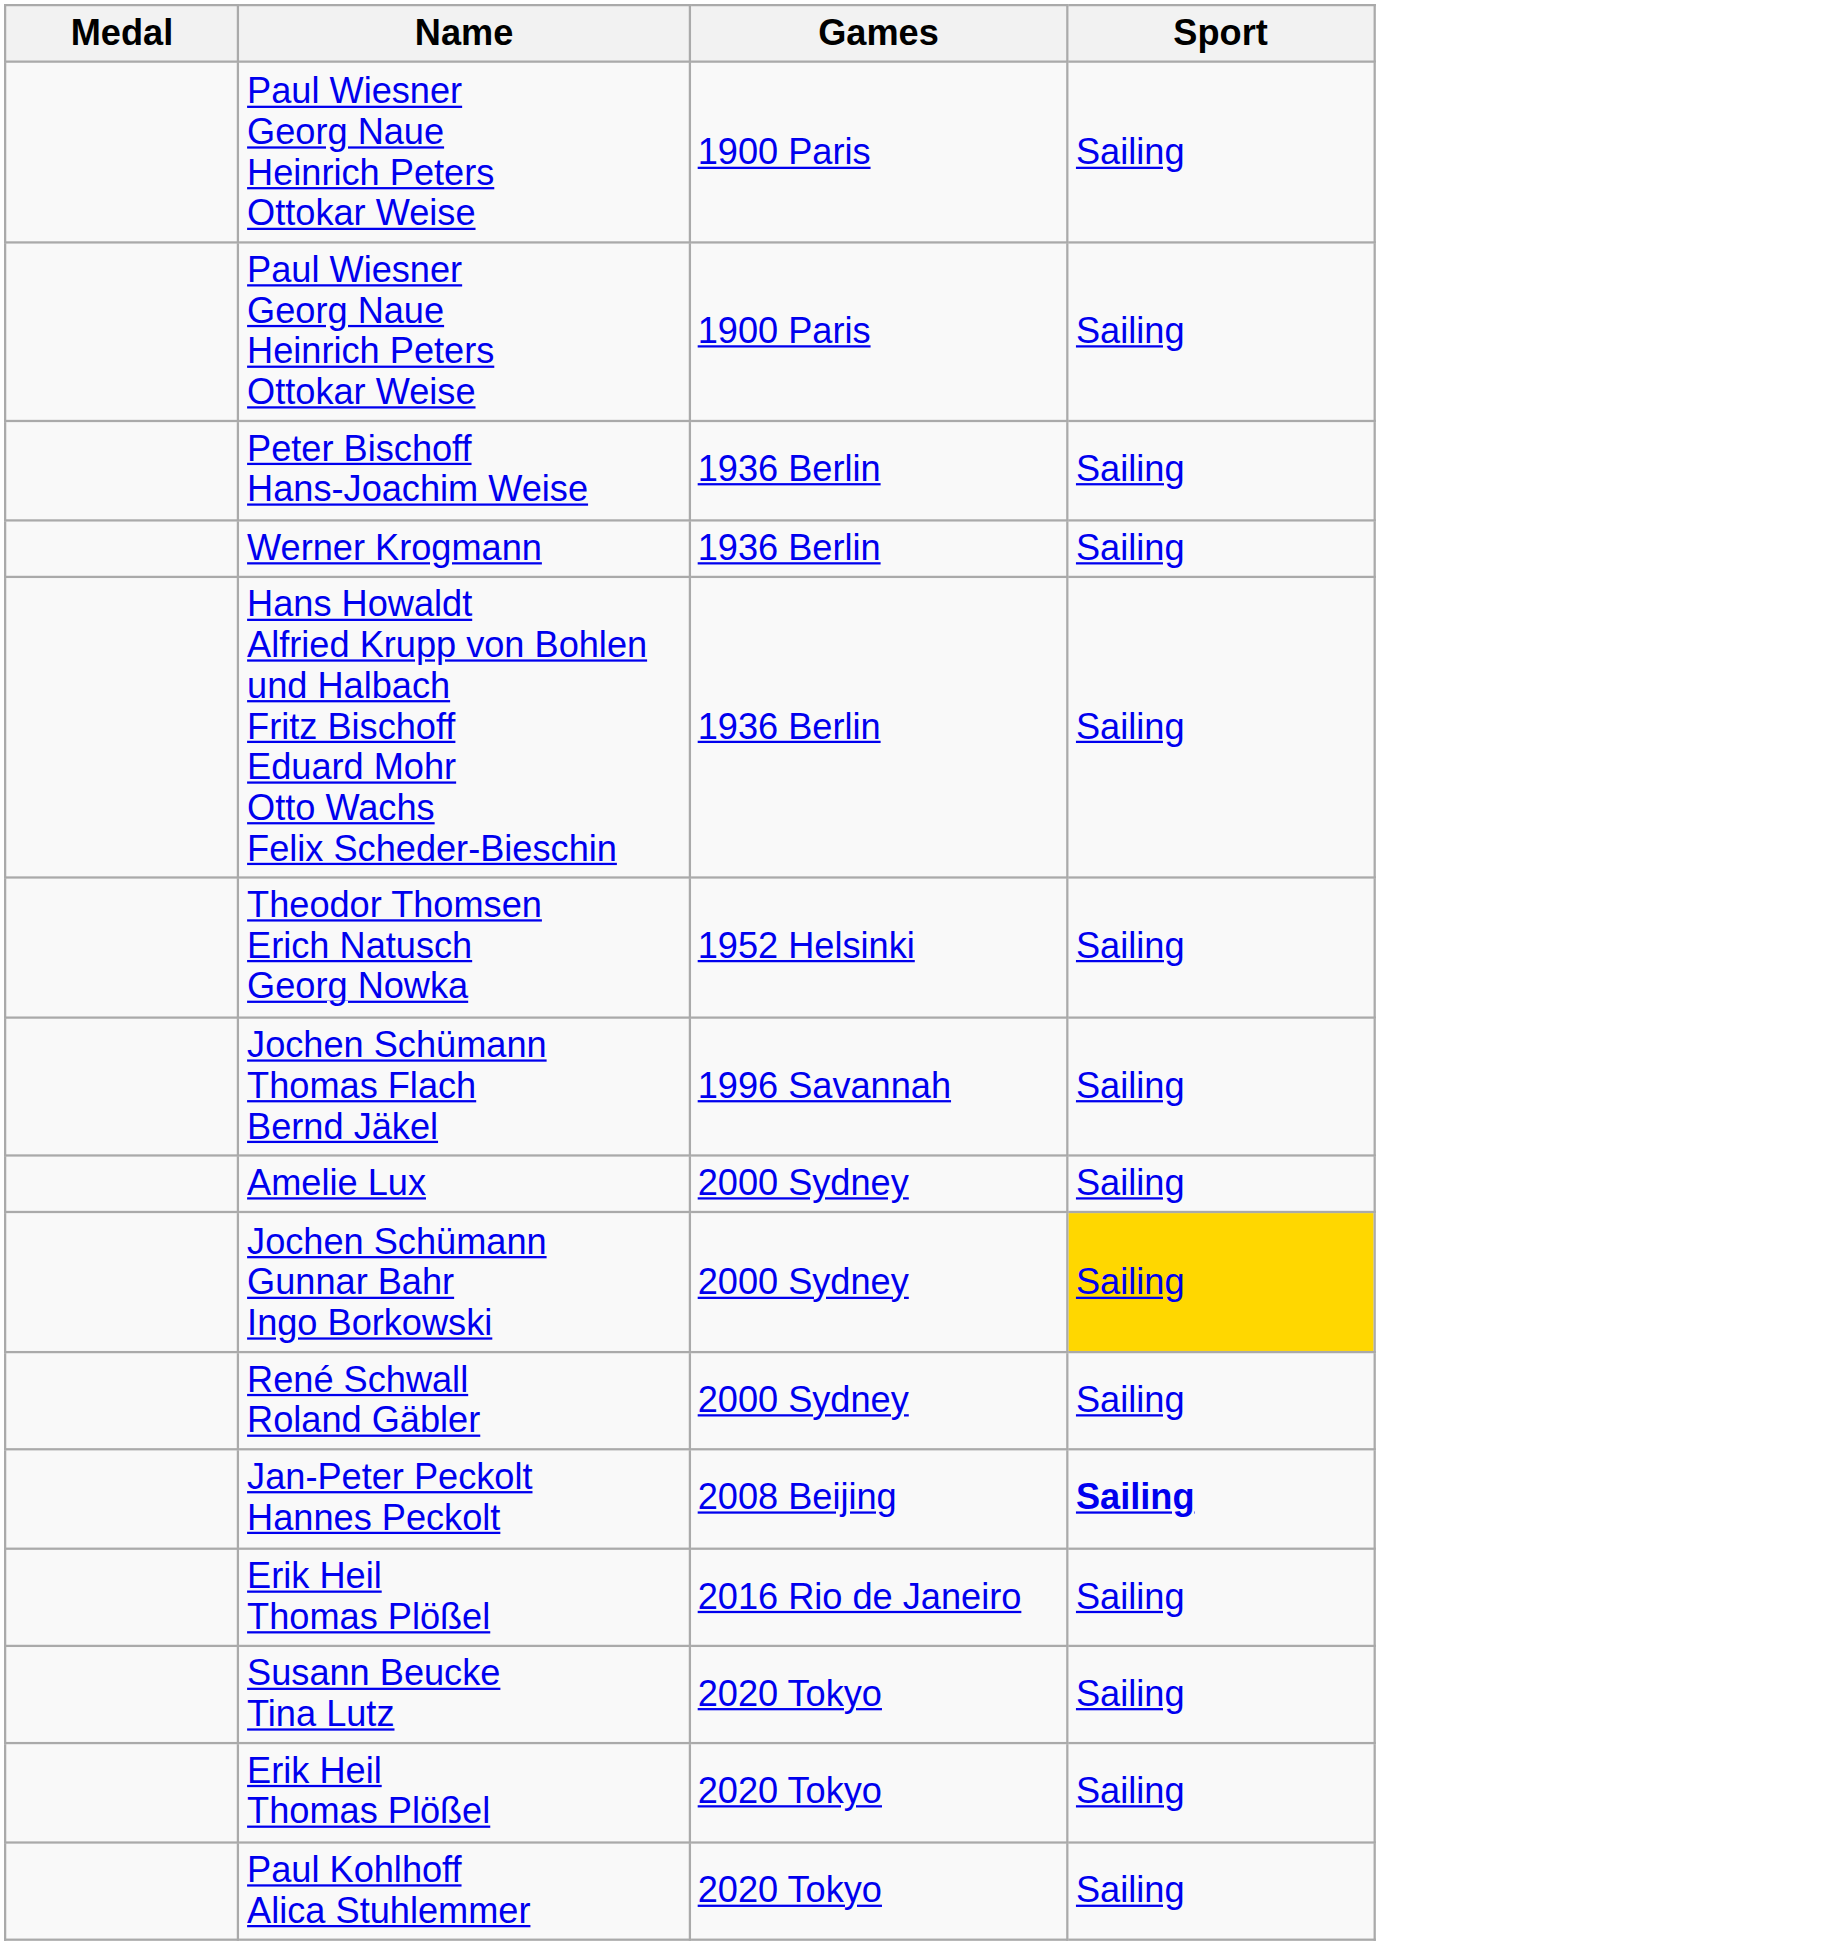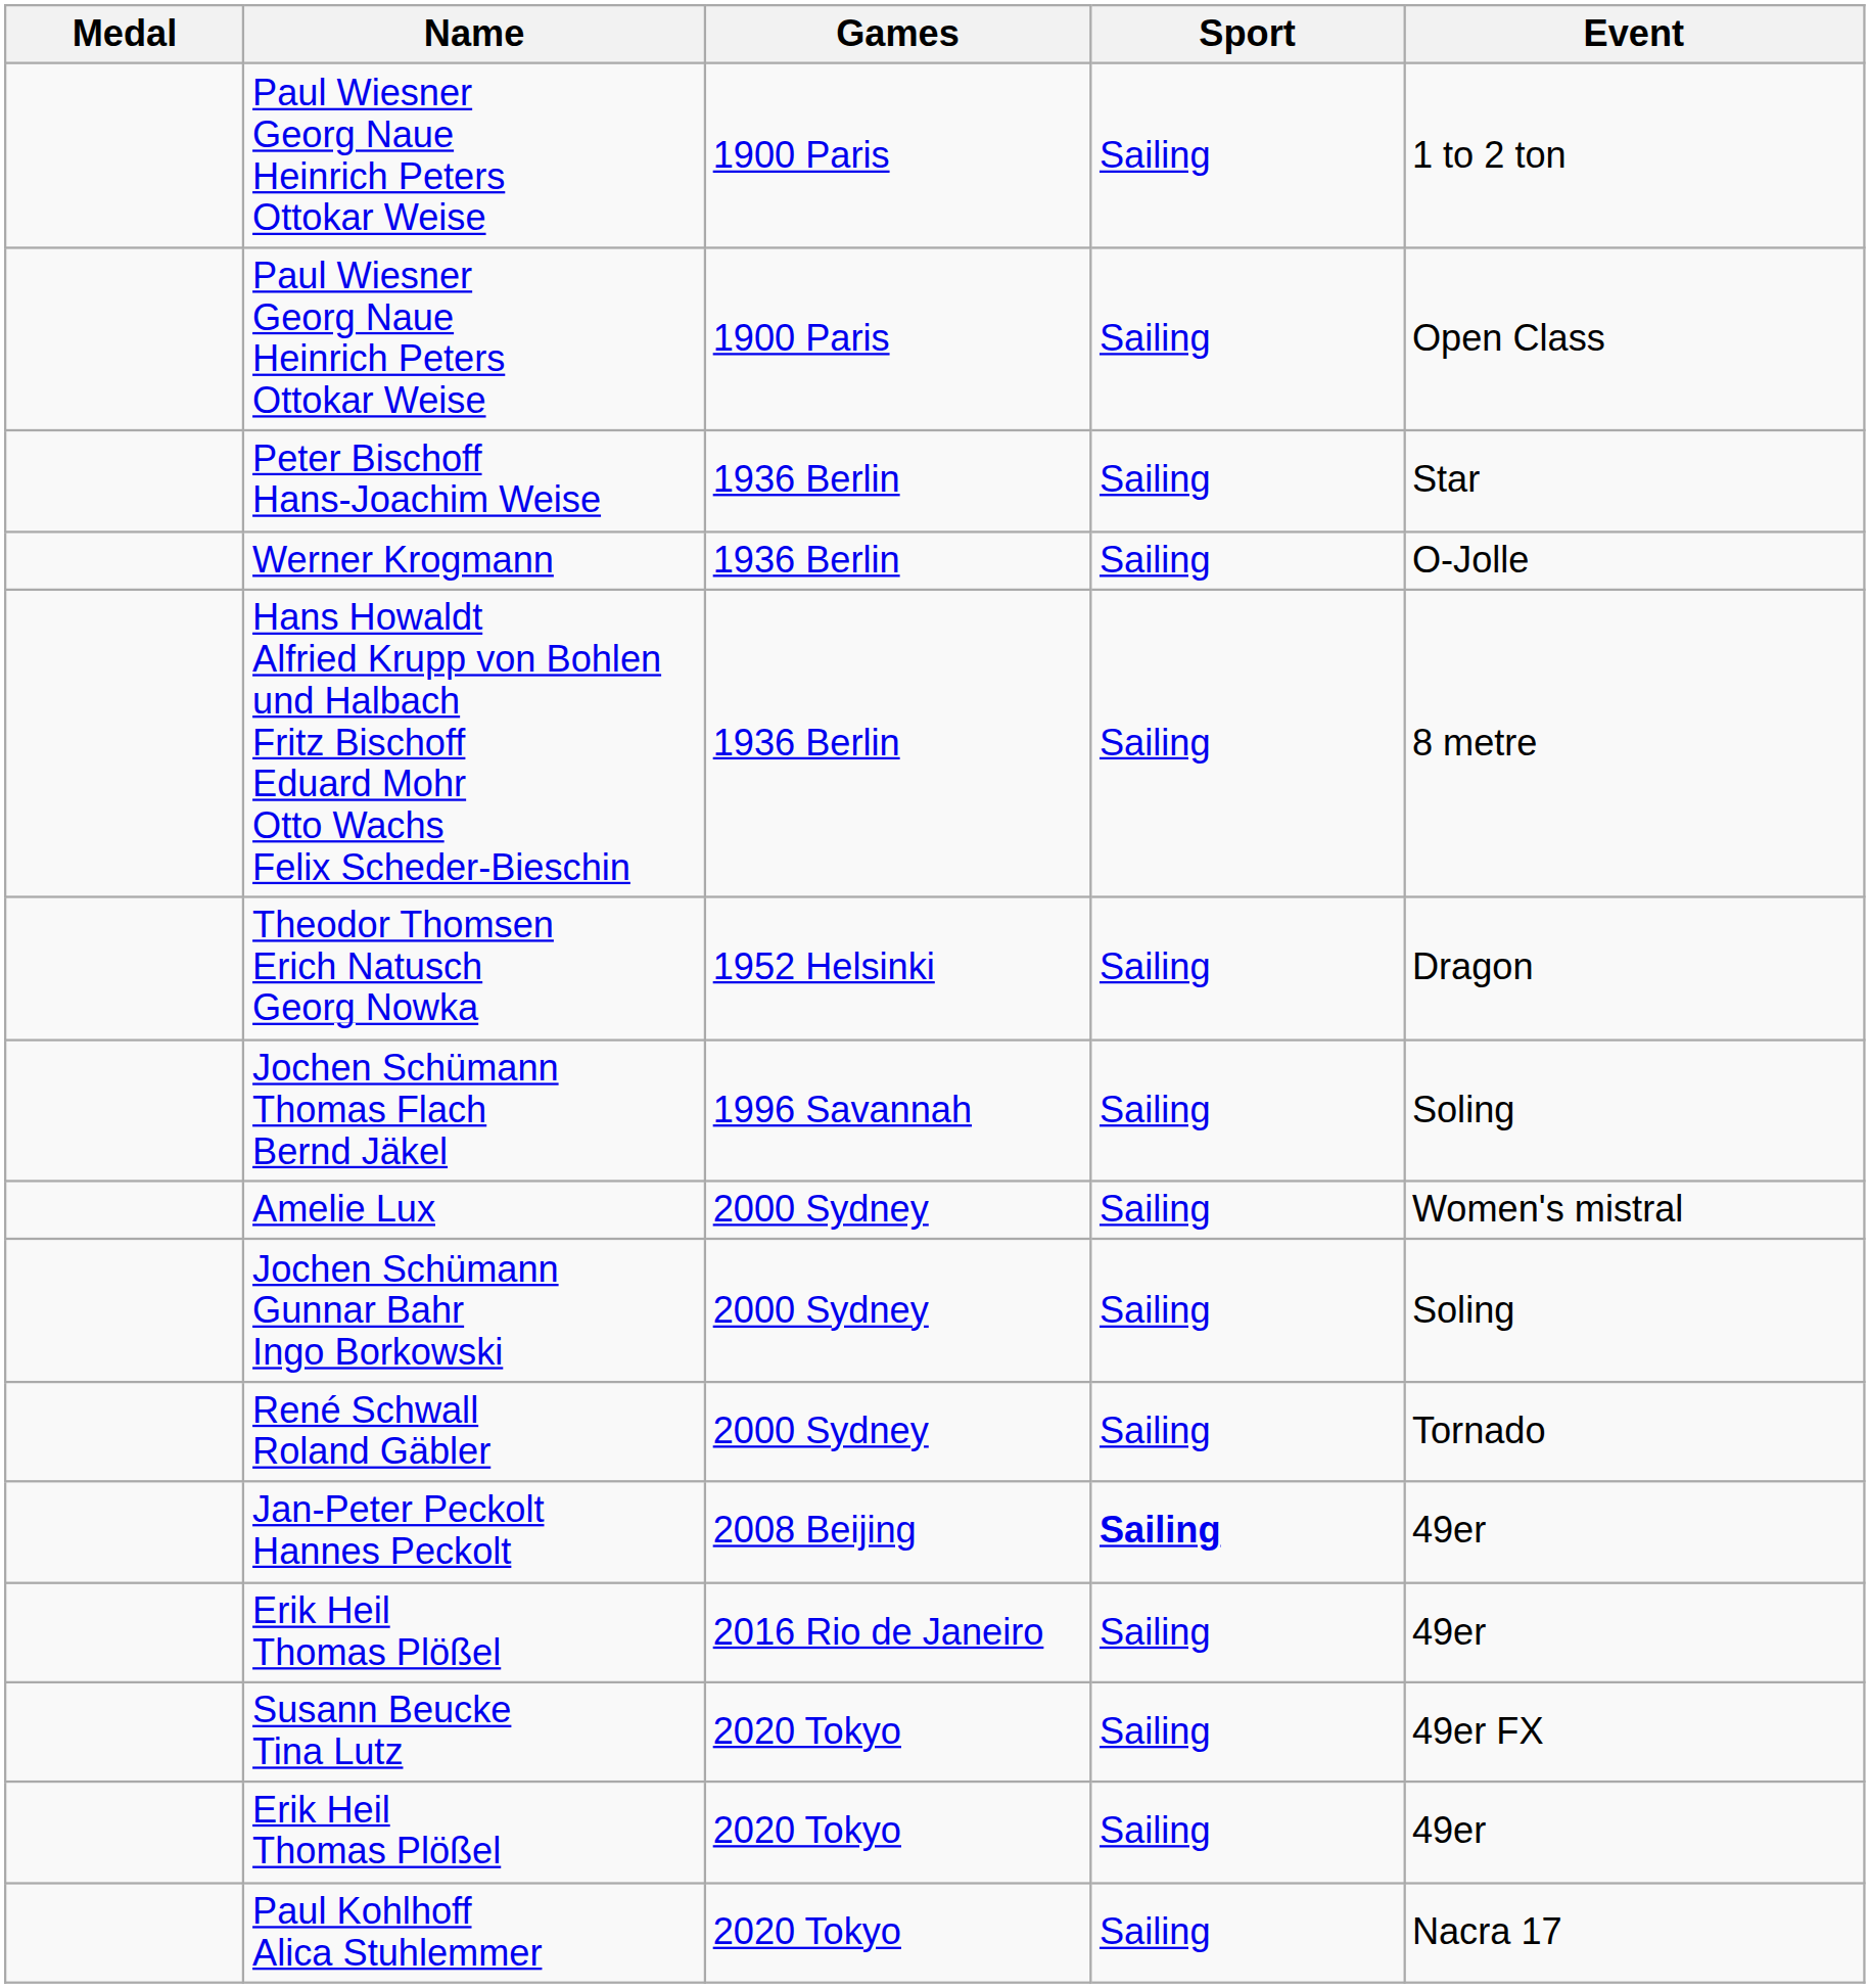 <table class="wikitable sortable">
 <tr>
 <th style="width:6em">Medal</th>
 <th style="width:12em">Name</th>
 <th style="width:10em">Games</th>
 <th style="width:8em">Sport</th>
+<th style="width:12em">Event</th>
 </tr>
 <tr>
 <td></td>
 <td><a href='#'>Paul Wiesner</a><br><a href='#'>Georg Naue</a><br><a href='#'>Heinrich Peters</a><br><a href='#'>Ottokar Weise</a></td>
 <td>  <a href='#'>1900 Paris</a></td>
 <td> <a href='#'>Sailing</a></td>
+<td>1 to 2 ton</td>
 </tr>
 <tr>
 <td></td>
 <td><a href='#'>Paul Wiesner</a><br><a href='#'>Georg Naue</a><br><a href='#'>Heinrich Peters</a><br><a href='#'>Ottokar Weise</a></td>
 <td>  <a href='#'>1900 Paris</a></td>
 <td> <a href='#'>Sailing</a></td>
+<td>Open Class</td>
 </tr>
 <tr>
 <td></td>
 <td><a href='#'>Peter Bischoff</a><br><a href='#'>Hans-Joachim Weise</a></td>
 <td>  <a href='#'>1936 Berlin</a></td>
 <td> <a href='#'>Sailing</a></td>
+<td>Star</td>
 </tr>
 <tr>
 <td></td>
 <td><a href='#'>Werner Krogmann</a></td>
 <td>  <a href='#'>1936 Berlin</a></td>
 <td> <a href='#'>Sailing</a></td>
+<td>O-Jolle</td>
 </tr>
 <tr>
 <td></td>
 <td><a href='#'>Hans Howaldt</a><br><a href='#'>Alfried Krupp von Bohlen und Halbach</a><br><a href='#'>Fritz Bischoff</a><br><a href='#'>Eduard Mohr</a><br><a href='#'>Otto Wachs</a><br><a href='#'>Felix Scheder-Bieschin</a></td>
 <td>  <a href='#'>1936 Berlin</a></td>
 <td> <a href='#'>Sailing</a></td>
+<td>8 metre</td>
 </tr>
 <tr>
 <td></td>
 <td><a href='#'>Theodor Thomsen</a><br><a href='#'>Erich Natusch</a><br><a href='#'>Georg Nowka</a></td>
 <td>  <a href='#'>1952 Helsinki</a></td>
 <td> <a href='#'>Sailing</a></td>
+<td>Dragon</td>
 </tr>
 <tr>
 <td></td>
 <td><a href='#'>Jochen Schümann</a><br><a href='#'>Thomas Flach</a><br><a href='#'>Bernd Jäkel</a></td>
 <td>  <a href='#'>1996 Savannah</a></td>
 <td> <a href='#'>Sailing</a></td>
+<td>Soling</td>
 </tr>
 <tr>
 <td></td>
 <td><a href='#'>Amelie Lux</a></td>
 <td>  <a href='#'>2000 Sydney</a></td>
 <td> <a href='#'>Sailing</a></td>
+<td>Women's mistral</td>
 </tr>
 <tr>
 <td></td>
 <td><a href='#'>Jochen Schümann</a><br><a href='#'>Gunnar Bahr</a><br><a href='#'>Ingo Borkowski</a></td>
 <td>  <a href='#'>2000 Sydney</a></td>
-<td style="background: gold;"> <a href='#'>Sailing</a></td>
+<td> <a href='#'>Sailing</a></td>
+<td>Soling</td>
 </tr>
 <tr>
 <td></td>
 <td><a href='#'>René Schwall</a><br><a href='#'>Roland Gäbler</a></td>
 <td>  <a href='#'>2000 Sydney</a></td>
 <td> <a href='#'>Sailing</a></td>
+<td>Tornado</td>
 </tr>
 <tr>
 <td></td>
 <td><a href='#'>Jan-Peter Peckolt</a><br><a href='#'>Hannes Peckolt</a></td>
 <td>  <a href='#'>2008 Beijing</a></td>
 <td><strong> <a href='#'>Sailing</a></strong></td>
+<td>49er</td>
 </tr>
 <tr>
 <td></td>
 <td><a href='#'>Erik Heil</a><br><a href='#'>Thomas Plößel</a></td>
 <td>  <a href='#'>2016 Rio de Janeiro</a></td>
 <td> <a href='#'>Sailing</a></td>
+<td>49er</td>
 </tr>
 <tr>
 <td></td>
 <td><a href='#'>Susann Beucke</a><br><a href='#'>Tina Lutz</a></td>
 <td>  <a href='#'>2020 Tokyo</a></td>
 <td> <a href='#'>Sailing</a></td>
+<td>49er FX</td>
 </tr>
 <tr>
 <td></td>
 <td><a href='#'>Erik Heil</a><br><a href='#'>Thomas Plößel</a></td>
 <td>  <a href='#'>2020 Tokyo</a></td>
 <td> <a href='#'>Sailing</a></td>
+<td>49er</td>
 </tr>
 <tr>
 <td></td>
 <td><a href='#'>Paul Kohlhoff</a><br><a href='#'>Alica Stuhlemmer</a></td>
 <td>  <a href='#'>2020 Tokyo</a></td>
 <td> <a href='#'>Sailing</a></td>
+<td>Nacra 17</td>
 </tr>
 </table>
